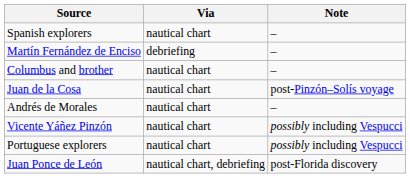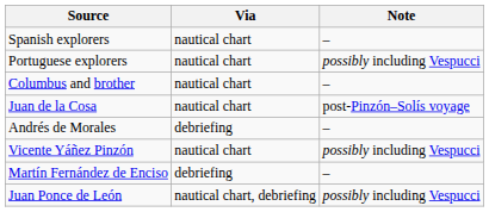 <table class="wikitable static-row-numbers">
 <tr>
 <th>Source</th>
 <th>Via</th>
 <th>Note</th>
 </tr>
 <tr>
 <td>Spanish explorers</td>
 <td>nautical chart</td>
 <td>–</td>
 </tr>
 <tr>
-<td><a href='#'>Martín Fernández de Enciso</a></td>
-<td>debriefing</td>
-<td>–</td>
+<td>Portuguese explorers</td>
+<td>nautical chart</td>
+<td><em>possibly</em> including <a href='#'>Vespucci</a></td>
 </tr>
 <tr>
 <td><a href='#'>Columbus</a> and <a href='#'>brother</a></td>
 <td>nautical chart</td>
 <td>–</td>
 </tr>
 <tr>
 <td><a href='#'>Juan de la Cosa</a></td>
 <td>nautical chart</td>
 <td>post-<a href='#'>Pinzón–Solís voyage</a></td>
 </tr>
 <tr>
 <td>Andrés de Morales</td>
-<td>nautical chart</td>
+<td>debriefing</td>
 <td>–</td>
 </tr>
 <tr>
 <td><a href='#'>Vicente Yáñez Pinzón</a></td>
 <td>nautical chart</td>
 <td><em>possibly</em> including <a href='#'>Vespucci</a></td>
 </tr>
 <tr>
-<td>Portuguese explorers</td>
-<td>nautical chart</td>
-<td><em>possibly</em> including <a href='#'>Vespucci</a></td>
+<td><a href='#'>Martín Fernández de Enciso</a></td>
+<td>debriefing</td>
+<td>–</td>
 </tr>
 <tr>
 <td><a href='#'>Juan Ponce de León</a></td>
 <td>nautical chart, debriefing</td>
-<td>post-Florida discovery</td>
+<td><em>possibly</em> including <a href='#'>Vespucci</a></td>
 </tr>
 </table>
